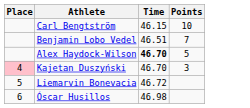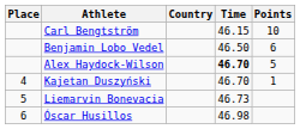 <table class="wikitable">
 <tr>
 <th>Place</th>
 <th>Athlete</th>
+<th>Country</th>
 <th>Time</th>
 <th>Points</th>
 </tr>
 <tr>
 <td align=center></td>
 <td><a href='#'>Carl Bengtström</a></td>
+<td></td>
 <td>46.15</td>
 <td align=center>10</td>
 </tr>
 <tr>
 <td align=center></td>
 <td><a href='#'>Benjamin Lobo Vedel</a></td>
-<td>46.51</td>
-<td align=center>7</td>
+<td></td>
+<td>46.50</td>
+<td align=center>6</td>
 </tr>
 <tr>
 <td align=center></td>
 <td><a href='#'>Alex Haydock-Wilson</a></td>
+<td></td>
 <td><strong>46.70</strong></td>
 <td align=center>5</td>
 </tr>
 <tr>
-<td align=center style="background: pink;">4</td>
+<td align=center>4</td>
 <td><a href='#'>Kajetan Duszyński</a></td>
+<td></td>
 <td>46.70</td>
-<td align=center>3</td>
+<td align=center>1</td>
 </tr>
 <tr>
 <td align=center>5</td>
 <td><a href='#'>Liemarvin Bonevacia</a></td>
-<td>46.72</td>
+<td></td>
+<td>46.73</td>
 <td align=center></td>
 </tr>
 <tr>
 <td align=center>6</td>
 <td><a href='#'>Óscar Husillos</a></td>
+<td></td>
 <td>46.98</td>
 <td align=center></td>
 </tr>
 </table>
